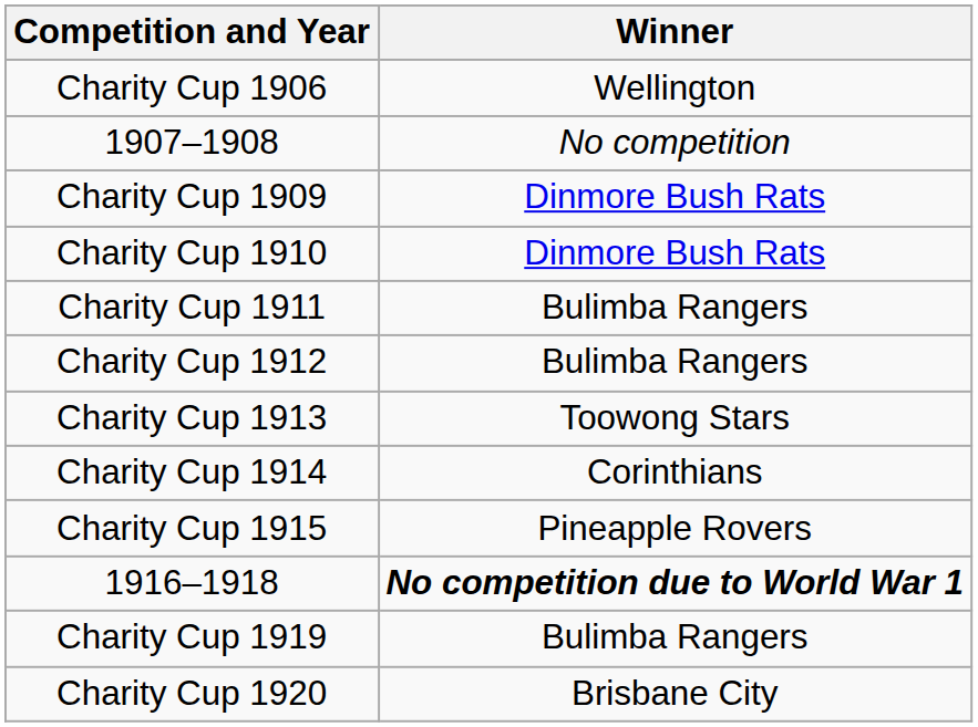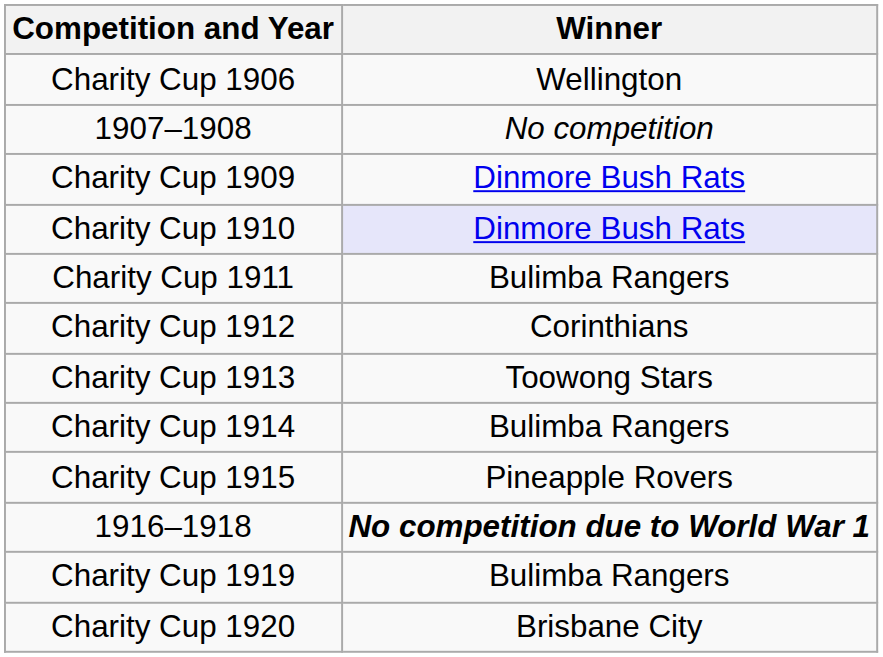 <table class="wikitable" style="text-align:center">
 <tr>
 <th>Competition and Year</th>
 <th>Winner</th>
 </tr>
 <tr>
 <td>Charity Cup 1906</td>
 <td>Wellington</td>
 </tr>
 <tr>
 <td>1907–1908</td>
 <td><em>No competition</em></td>
 </tr>
 <tr>
 <td>Charity Cup 1909</td>
 <td><a href='#'>Dinmore Bush Rats</a></td>
 </tr>
 <tr>
 <td>Charity Cup 1910</td>
-<td><a href='#'>Dinmore Bush Rats</a></td>
+<td style="background: lavender;"><a href='#'>Dinmore Bush Rats</a></td>
 </tr>
 <tr>
 <td>Charity Cup 1911</td>
 <td>Bulimba Rangers</td>
 </tr>
 <tr>
 <td>Charity Cup 1912</td>
-<td>Bulimba Rangers</td>
+<td>Corinthians</td>
 </tr>
 <tr>
 <td>Charity Cup 1913</td>
 <td>Toowong Stars</td>
 </tr>
 <tr>
 <td>Charity Cup 1914</td>
-<td>Corinthians</td>
+<td>Bulimba Rangers</td>
 </tr>
 <tr>
 <td>Charity Cup 1915</td>
 <td>Pineapple Rovers</td>
 </tr>
 <tr>
 <td>1916–1918</td>
 <td><strong><em>No competition due to World War 1</em></strong></td>
 </tr>
 <tr>
 <td>Charity Cup 1919</td>
 <td>Bulimba Rangers</td>
 </tr>
 <tr>
 <td>Charity Cup 1920</td>
 <td>Brisbane City</td>
 </tr>
 </table>
